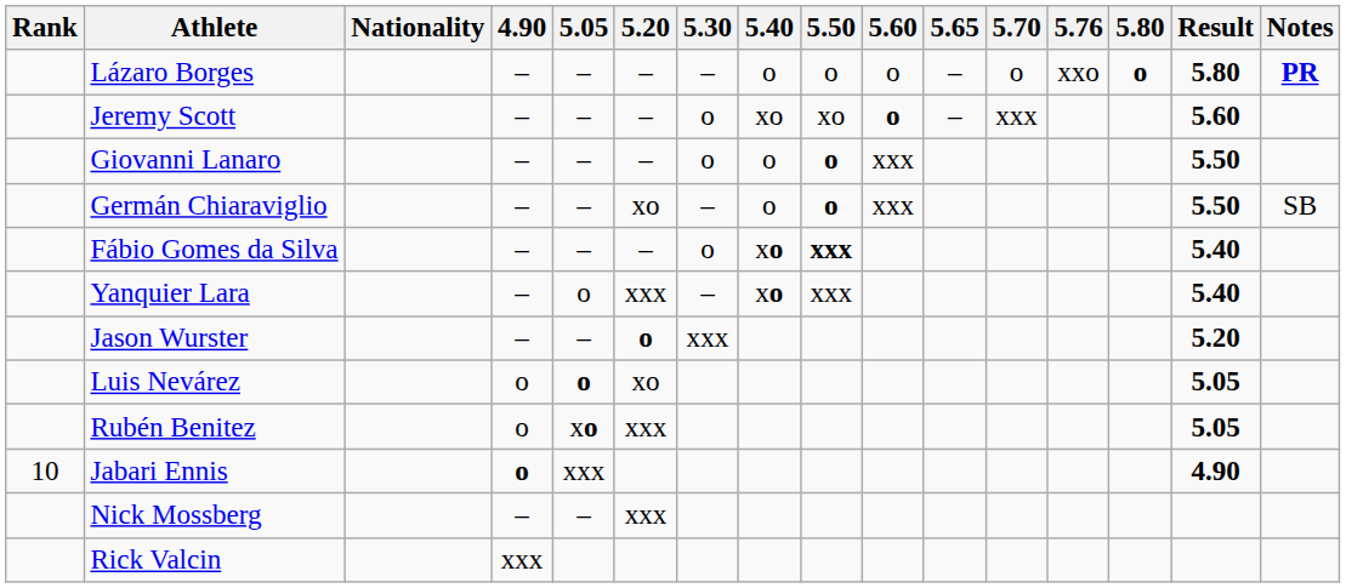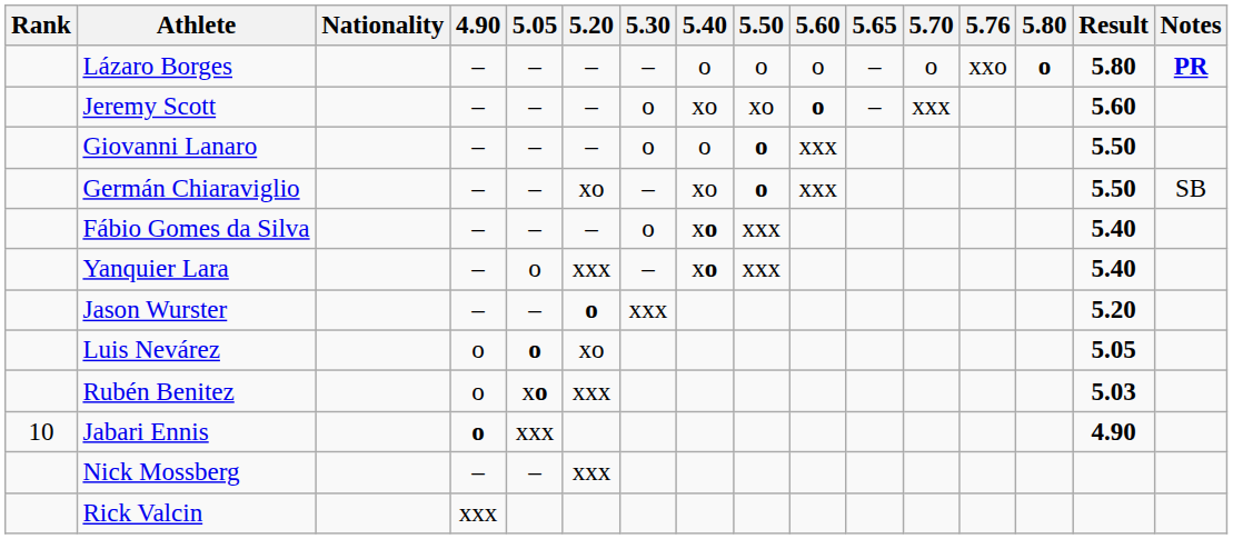 <table class="wikitable sortable" style="text-align:center">
 <tr>
 <th>Rank</th>
 <th>Athlete</th>
 <th>Nationality</th>
 <th>4.90</th>
 <th>5.05</th>
 <th>5.20</th>
 <th>5.30</th>
 <th>5.40</th>
 <th>5.50</th>
 <th>5.60</th>
 <th>5.65</th>
 <th>5.70</th>
 <th>5.76</th>
 <th>5.80</th>
 <th>Result</th>
 <th>Notes</th>
 </tr>
 <tr>
 <td></td>
 <td align=left><a href='#'>Lázaro Borges</a></td>
 <td align=left></td>
 <td>–</td>
 <td>–</td>
 <td>–</td>
 <td>–</td>
 <td>o</td>
 <td>o</td>
 <td>o</td>
 <td>–</td>
 <td>o</td>
 <td>xxo</td>
 <td><strong>o</strong></td>
 <td><strong>5.80</strong></td>
 <td><strong><a href='#'>PR</a></strong></td>
 </tr>
 <tr>
 <td></td>
 <td align=left><a href='#'>Jeremy Scott</a></td>
 <td align=left></td>
 <td>–</td>
 <td>–</td>
 <td>–</td>
 <td>o</td>
 <td>xo</td>
 <td>xo</td>
 <td><strong>o</strong></td>
 <td>–</td>
 <td>xxx</td>
 <td></td>
 <td></td>
 <td><strong>5.60</strong></td>
 <td></td>
 </tr>
 <tr>
 <td></td>
 <td align=left><a href='#'>Giovanni Lanaro</a></td>
 <td align=left></td>
 <td>–</td>
 <td>–</td>
 <td>–</td>
 <td>o</td>
 <td>o</td>
 <td><strong>o</strong></td>
 <td>xxx</td>
 <td></td>
 <td></td>
 <td></td>
 <td></td>
 <td><strong>5.50</strong></td>
 <td></td>
 </tr>
 <tr>
 <td></td>
 <td align=left><a href='#'>Germán Chiaraviglio</a></td>
 <td align=left></td>
 <td>–</td>
 <td>–</td>
 <td>xo</td>
 <td>–</td>
-<td>o</td>
+<td>xo</td>
 <td><strong>o</strong></td>
 <td>xxx</td>
 <td></td>
 <td></td>
 <td></td>
 <td></td>
 <td><strong>5.50</strong></td>
 <td>SB</td>
 </tr>
 <tr>
 <td></td>
 <td align=left><a href='#'>Fábio Gomes da Silva</a></td>
 <td align=left></td>
 <td>–</td>
 <td>–</td>
 <td>–</td>
 <td>o</td>
 <td>x<strong>o</strong></td>
-<td><strong>xxx</strong></td>
+<td>xxx</td>
 <td></td>
 <td></td>
 <td></td>
 <td></td>
 <td></td>
 <td><strong>5.40</strong></td>
 <td></td>
 </tr>
 <tr>
 <td></td>
 <td align=left><a href='#'>Yanquier Lara</a></td>
 <td align=left></td>
 <td>–</td>
 <td>o</td>
 <td>xxx</td>
 <td>–</td>
 <td>x<strong>o</strong></td>
 <td>xxx</td>
 <td></td>
 <td></td>
 <td></td>
 <td></td>
 <td></td>
 <td><strong>5.40</strong></td>
 <td></td>
 </tr>
 <tr>
 <td></td>
 <td align=left><a href='#'>Jason Wurster</a></td>
 <td align=left></td>
 <td>–</td>
 <td>–</td>
 <td><strong>o</strong></td>
 <td>xxx</td>
 <td></td>
 <td></td>
 <td></td>
 <td></td>
 <td></td>
 <td></td>
 <td></td>
 <td><strong>5.20</strong></td>
 <td></td>
 </tr>
 <tr>
 <td></td>
 <td align=left><a href='#'>Luis Nevárez</a></td>
 <td align=left></td>
 <td>o</td>
 <td><strong>o</strong></td>
 <td>xo</td>
 <td></td>
 <td></td>
 <td></td>
 <td></td>
 <td></td>
 <td></td>
 <td></td>
 <td></td>
 <td><strong>5.05</strong></td>
 <td></td>
 </tr>
 <tr>
 <td></td>
 <td align=left><a href='#'>Rubén Benitez</a></td>
 <td align=left></td>
 <td>o</td>
 <td>x<strong>o</strong></td>
 <td>xxx</td>
 <td></td>
 <td></td>
 <td></td>
 <td></td>
 <td></td>
 <td></td>
 <td></td>
 <td></td>
-<td><strong>5.05</strong></td>
+<td><strong>5.03</strong></td>
 <td></td>
 </tr>
 <tr>
 <td>10</td>
 <td align=left><a href='#'>Jabari Ennis</a></td>
 <td align=left></td>
 <td><strong>o</strong></td>
 <td>xxx</td>
 <td></td>
 <td></td>
 <td></td>
 <td></td>
 <td></td>
 <td></td>
 <td></td>
 <td></td>
 <td></td>
 <td><strong>4.90</strong></td>
 <td></td>
 </tr>
 <tr>
 <td></td>
 <td align=left><a href='#'>Nick Mossberg</a></td>
 <td align=left></td>
 <td>–</td>
 <td>–</td>
 <td>xxx</td>
 <td></td>
 <td></td>
 <td></td>
 <td></td>
 <td></td>
 <td></td>
 <td></td>
 <td></td>
 <td><strong></strong></td>
 <td></td>
 </tr>
 <tr>
 <td></td>
 <td align=left><a href='#'>Rick Valcin</a></td>
 <td align=left></td>
 <td>xxx</td>
 <td></td>
 <td></td>
 <td></td>
 <td></td>
 <td></td>
 <td></td>
 <td></td>
 <td></td>
 <td></td>
 <td></td>
 <td><strong></strong></td>
 <td></td>
 </tr>
 </table>
